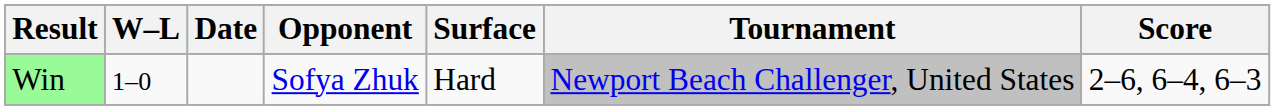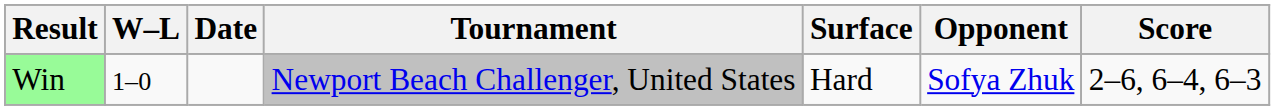 <table class="sortable wikitable">
 <tr>
 <th>Result</th>
 <th class="unsortable">W–L</th>
 <th>Date</th>
+<th>Tournament</th>
+<th>Surface</th>
 <th>Opponent</th>
-<th>Surface</th>
-<th>Tournament</th>
 <th class="unsortable">Score</th>
 </tr>
 <tr>
 <td style="background:#98fb98;">Win</td>
 <td><small>1–0</small></td>
 <td><a href='#'></a></td>
+<td style="background:silver;"><a href='#'>Newport Beach Challenger</a>, United States</td>
+<td>Hard</td>
 <td> <a href='#'>Sofya Zhuk</a></td>
-<td>Hard</td>
-<td style="background:silver;"><a href='#'>Newport Beach Challenger</a>, United States</td>
 <td>2–6, 6–4, 6–3</td>
 </tr>
 </table>
